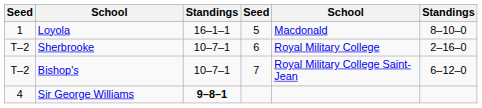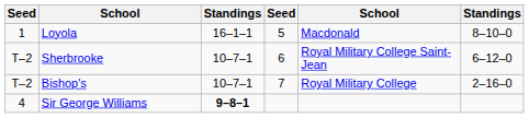 <table class="wikitable">
 <tr>
 <th>Seed</th>
 <th style="width:210px">School</th>
 <th>Standings</th>
 <th>Seed</th>
 <th style="width:210px">School</th>
 <th>Standings</th>
 </tr>
 <tr>
 <td align=center>1</td>
 <td><a href='#'>Loyola</a></td>
 <td align=center>16–1–1</td>
 <td align=center>5</td>
 <td><a href='#'>Macdonald</a></td>
 <td align=center>8–10–0</td>
 </tr>
 <tr>
 <td align=center>T–2</td>
 <td><a href='#'>Sherbrooke</a></td>
 <td align=center>10–7–1</td>
 <td align=center>6</td>
-<td><a href='#'>Royal Military College</a></td>
-<td align=center>2–16–0</td>
+<td><a href='#'>Royal Military College Saint-Jean</a></td>
+<td align=center>6–12–0</td>
 </tr>
 <tr>
 <td align=center>T–2</td>
 <td><a href='#'>Bishop's</a></td>
 <td align=center>10–7–1</td>
 <td align=center>7</td>
-<td><a href='#'>Royal Military College Saint-Jean</a></td>
-<td align=center>6–12–0</td>
+<td><a href='#'>Royal Military College</a></td>
+<td align=center>2–16–0</td>
 </tr>
 <tr>
 <td align=center>4</td>
 <td><a href='#'>Sir George Williams</a></td>
 <td align=center><strong>9–8–1</strong></td>
 <td></td>
 <td></td>
 <td></td>
 </tr>
 </table>
